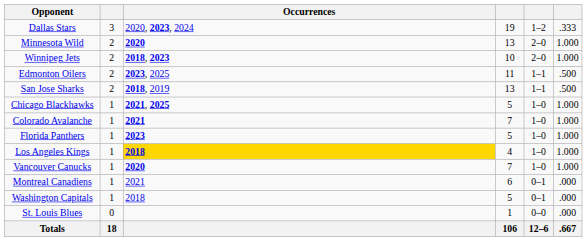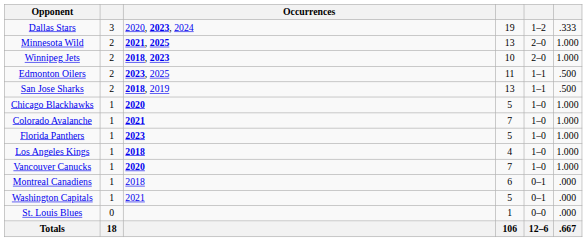 <table class="wikitable sortable" style="text-align: center; width: 75%;">
 <tr>
 <th width="150">Opponent</th>
 <th width="30"></th>
 <th>Occurrences</th>
 <th width="40"></th>
 <th width="40"></th>
 <th width="40"></th>
 </tr>
 <tr>
 <td><a href='#'>Dallas Stars</a></td>
 <td>3</td>
 <td align=left><a href='#'>2020</a>, <strong><a href='#'>2023</a></strong>, <a href='#'>2024</a></td>
 <td>19</td>
 <td>1–2</td>
 <td>.333</td>
 </tr>
 <tr>
 <td><a href='#'>Minnesota Wild</a></td>
 <td>2</td>
-<td align=left><strong><a href='#'>2020</a></strong></td>
+<td align=left><strong><a href='#'>2021</a></strong>, <strong><a href='#'>2025</a></strong></td>
 <td>13</td>
 <td>2–0</td>
 <td>1.000</td>
 </tr>
 <tr>
 <td><a href='#'>Winnipeg Jets</a></td>
 <td>2</td>
 <td align=left><strong><a href='#'>2018</a></strong>, <strong><a href='#'>2023</a></strong></td>
 <td>10</td>
 <td>2–0</td>
 <td>1.000</td>
 </tr>
 <tr>
 <td><a href='#'>Edmonton Oilers</a></td>
 <td>2</td>
 <td align=left><strong><a href='#'>2023</a></strong>, <a href='#'>2025</a></td>
 <td>11</td>
 <td>1–1</td>
 <td>.500</td>
 </tr>
 <tr>
 <td><a href='#'>San Jose Sharks</a></td>
 <td>2</td>
 <td align=left><strong><a href='#'>2018</a></strong>, <a href='#'>2019</a></td>
 <td>13</td>
 <td>1–1</td>
 <td>.500</td>
 </tr>
 <tr>
 <td><a href='#'>Chicago Blackhawks</a></td>
 <td>1</td>
-<td align=left><strong><a href='#'>2021</a></strong>, <strong><a href='#'>2025</a></strong></td>
+<td align=left><strong><a href='#'>2020</a></strong></td>
 <td>5</td>
 <td>1–0</td>
 <td>1.000</td>
 </tr>
 <tr>
 <td><a href='#'>Colorado Avalanche</a></td>
 <td>1</td>
 <td align=left><strong><a href='#'>2021</a></strong></td>
 <td>7</td>
 <td>1–0</td>
 <td>1.000</td>
 </tr>
 <tr>
 <td><a href='#'>Florida Panthers</a></td>
 <td>1</td>
 <td align=left><strong><a href='#'>2023</a></strong></td>
 <td>5</td>
 <td>1–0</td>
 <td>1.000</td>
 </tr>
 <tr>
 <td><a href='#'>Los Angeles Kings</a></td>
 <td>1</td>
-<td align=left style="background: gold;"><strong><a href='#'>2018</a></strong></td>
+<td align=left><strong><a href='#'>2018</a></strong></td>
 <td>4</td>
 <td>1–0</td>
 <td>1.000</td>
 </tr>
 <tr>
 <td><a href='#'>Vancouver Canucks</a></td>
 <td>1</td>
 <td align=left><strong><a href='#'>2020</a></strong></td>
 <td>7</td>
 <td>1–0</td>
 <td>1.000</td>
 </tr>
 <tr>
 <td><a href='#'>Montreal Canadiens</a></td>
 <td>1</td>
-<td align=left><a href='#'>2021</a></td>
+<td align=left><a href='#'>2018</a></td>
 <td>6</td>
 <td>0–1</td>
 <td>.000</td>
 </tr>
 <tr>
 <td><a href='#'>Washington Capitals</a></td>
 <td>1</td>
-<td align=left><a href='#'>2018</a></td>
+<td align=left><a href='#'>2021</a></td>
 <td>5</td>
 <td>0–1</td>
 <td>.000</td>
 </tr>
 <tr>
 <td><a href='#'>St. Louis Blues</a></td>
 <td>0</td>
 <td align=left></td>
 <td>1</td>
 <td>0–0</td>
 <td>.000</td>
 </tr>
 <tr>
 <th width="150">Totals</th>
 <th width="30">18</th>
 <th></th>
 <th width="40">106</th>
 <th width="40">12–6</th>
 <th width="40">.667</th>
 </tr>
 </table>
